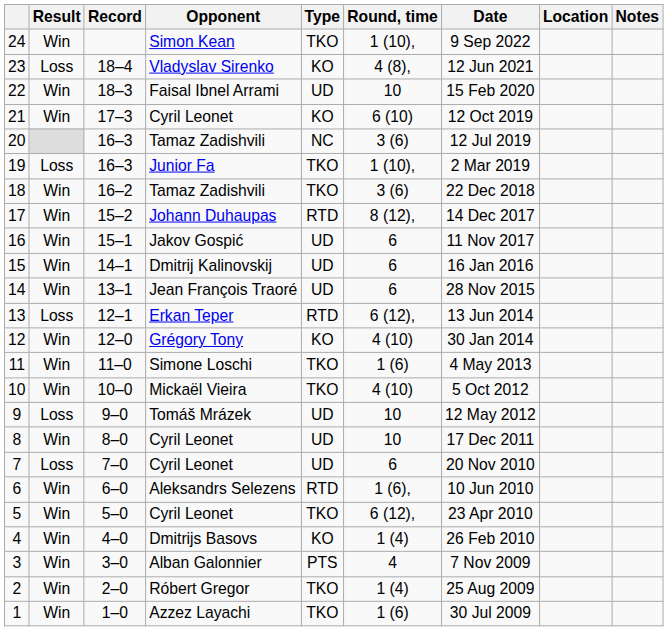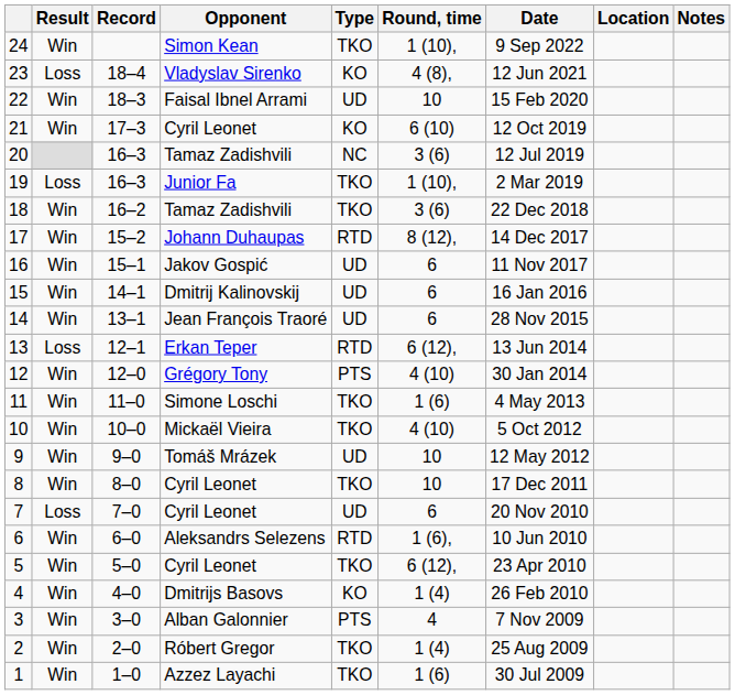 <table class="wikitable" style="text-align:center">
 <tr>
 <th></th>
 <th>Result</th>
 <th>Record</th>
 <th>Opponent</th>
 <th>Type</th>
 <th>Round, time</th>
 <th>Date</th>
 <th>Location</th>
 <th>Notes</th>
 </tr>
 <tr>
 <td>24</td>
 <td>Win</td>
 <td></td>
 <td style="text-align:left;"> <a href='#'>Simon Kean</a></td>
 <td>TKO</td>
 <td>1 (10), </td>
 <td>9 Sep 2022</td>
 <td style="text-align:left"> </td>
 <td style="text-align:left"></td>
 </tr>
 <tr>
 <td>23</td>
 <td>Loss</td>
 <td>18–4 </td>
 <td style="text-align:left;"> <a href='#'>Vladyslav Sirenko</a></td>
 <td>KO</td>
 <td>4 (8), </td>
 <td>12 Jun 2021</td>
 <td style="text-align:left"> </td>
 <td></td>
 </tr>
 <tr>
 <td>22</td>
 <td>Win</td>
 <td>18–3 </td>
 <td style="text-align:left;"> Faisal Ibnel Arrami</td>
 <td>UD</td>
 <td>10</td>
 <td>15 Feb 2020</td>
 <td style="text-align:left"> </td>
 <td style="text-align:left"></td>
 </tr>
 <tr>
 <td>21</td>
 <td>Win</td>
 <td>17–3 </td>
 <td style="text-align:left;"> Cyril Leonet</td>
 <td>KO</td>
 <td>6 (10)</td>
 <td>12 Oct 2019</td>
 <td style="text-align:left"> </td>
 <td style="text-align:left"></td>
 </tr>
 <tr>
 <td>20</td>
 <td style="background: #DDD"></td>
 <td>16–3 </td>
 <td style="text-align:left;"> Tamaz Zadishvili</td>
 <td>NC</td>
 <td>3 (6)</td>
 <td>12 Jul 2019</td>
 <td style="text-align:left"> </td>
 <td style="text-align:left"></td>
 </tr>
 <tr>
 <td>19</td>
 <td>Loss</td>
 <td>16–3</td>
 <td style="text-align:left;"> <a href='#'>Junior Fa</a></td>
 <td>TKO</td>
 <td>1 (10), </td>
 <td>2 Mar 2019</td>
 <td style="text-align:left"> </td>
 <td style="text-align:left"></td>
 </tr>
 <tr>
 <td>18</td>
 <td>Win</td>
 <td>16–2</td>
 <td style="text-align:left;"> Tamaz Zadishvili</td>
 <td>TKO</td>
 <td>3 (6)</td>
 <td>22 Dec 2018</td>
 <td style="text-align:left"> </td>
 <td></td>
 </tr>
 <tr>
 <td>17</td>
 <td>Win</td>
 <td>15–2</td>
 <td style="text-align:left;"> <a href='#'>Johann Duhaupas</a></td>
 <td>RTD</td>
 <td>8 (12), </td>
 <td>14 Dec 2017</td>
 <td style="text-align:left"> </td>
 <td style="text-align:left"></td>
 </tr>
 <tr>
 <td>16</td>
 <td>Win</td>
 <td>15–1</td>
 <td style="text-align:left;"> Jakov Gospić</td>
 <td>UD</td>
 <td>6</td>
 <td>11 Nov 2017</td>
 <td style="text-align:left"> </td>
 <td></td>
 </tr>
 <tr>
 <td>15</td>
 <td>Win</td>
 <td>14–1</td>
 <td style="text-align:left;"> Dmitrij Kalinovskij</td>
 <td>UD</td>
 <td>6</td>
 <td>16 Jan 2016</td>
 <td style="text-align:left"> </td>
 <td></td>
 </tr>
 <tr>
 <td>14</td>
 <td>Win</td>
 <td>13–1</td>
 <td style="text-align:left;"> Jean François Traoré</td>
 <td>UD</td>
 <td>6</td>
 <td>28 Nov 2015</td>
 <td style="text-align:left"> </td>
 <td></td>
 </tr>
 <tr>
 <td>13</td>
 <td>Loss</td>
 <td>12–1</td>
 <td style="text-align:left;"> <a href='#'>Erkan Teper</a></td>
 <td>RTD</td>
 <td>6 (12), </td>
 <td>13 Jun 2014</td>
 <td style="text-align:left"> </td>
 <td style="text-align:left"></td>
 </tr>
 <tr>
 <td>12</td>
 <td>Win</td>
 <td>12–0</td>
 <td style="text-align:left;"> <a href='#'>Grégory Tony</a></td>
-<td>KO</td>
+<td>PTS</td>
 <td>4 (10)</td>
 <td>30 Jan 2014</td>
 <td style="text-align:left"> </td>
 <td style="text-align:left"></td>
 </tr>
 <tr>
 <td>11</td>
 <td>Win</td>
 <td>11–0</td>
 <td style="text-align:left;"> Simone Loschi</td>
 <td>TKO</td>
 <td>1 (6)</td>
 <td>4 May 2013</td>
 <td style="text-align:left"> </td>
 <td></td>
 </tr>
 <tr>
 <td>10</td>
 <td>Win</td>
 <td>10–0</td>
 <td style="text-align:left;"> Mickaël Vieira</td>
 <td>TKO</td>
 <td>4 (10)</td>
 <td>5 Oct 2012</td>
 <td style="text-align:left"> </td>
 <td style="text-align:left"></td>
 </tr>
 <tr>
 <td>9</td>
-<td>Loss</td>
+<td>Win</td>
 <td>9–0</td>
 <td style="text-align:left;"> Tomáš Mrázek</td>
 <td>UD</td>
 <td>10</td>
 <td>12 May 2012</td>
 <td style="text-align:left"> </td>
 <td></td>
 </tr>
 <tr>
 <td>8</td>
 <td>Win</td>
 <td>8–0</td>
 <td style="text-align:left;"> Cyril Leonet</td>
-<td>UD</td>
+<td>TKO</td>
 <td>10</td>
 <td>17 Dec 2011</td>
 <td style="text-align:left"> </td>
 <td style="text-align:left"></td>
 </tr>
 <tr>
 <td>7</td>
 <td>Loss</td>
 <td>7–0</td>
 <td style="text-align:left;"> Cyril Leonet</td>
 <td>UD</td>
 <td>6</td>
 <td>20 Nov 2010</td>
 <td style="text-align:left"> </td>
 <td style="text-align:left"></td>
 </tr>
 <tr>
 <td>6</td>
 <td>Win</td>
 <td>6–0</td>
 <td style="text-align:left;"> Aleksandrs Selezens</td>
 <td>RTD</td>
 <td>1 (6), </td>
 <td>10 Jun 2010</td>
 <td style="text-align:left"> </td>
 <td></td>
 </tr>
 <tr>
 <td>5</td>
 <td>Win</td>
 <td>5–0</td>
 <td style="text-align:left;"> Cyril Leonet</td>
 <td>TKO</td>
 <td>6 (12), </td>
 <td>23 Apr 2010</td>
 <td style="text-align:left"> </td>
 <td></td>
 </tr>
 <tr>
 <td>4</td>
 <td>Win</td>
 <td>4–0</td>
 <td style="text-align:left;"> Dmitrijs Basovs</td>
 <td>KO</td>
 <td>1 (4)</td>
 <td>26 Feb 2010</td>
 <td style="text-align:left"> </td>
 <td></td>
 </tr>
 <tr>
 <td>3</td>
 <td>Win</td>
 <td>3–0</td>
 <td style="text-align:left;"> Alban Galonnier</td>
 <td>PTS</td>
 <td>4</td>
 <td>7 Nov 2009</td>
 <td style="text-align:left"> </td>
 <td></td>
 </tr>
 <tr>
 <td>2</td>
 <td>Win</td>
 <td>2–0</td>
 <td style="text-align:left;"> Róbert Gregor</td>
 <td>TKO</td>
 <td>1 (4)</td>
 <td>25 Aug 2009</td>
 <td style="text-align:left"> </td>
 <td></td>
 </tr>
 <tr>
 <td>1</td>
 <td>Win</td>
 <td>1–0</td>
 <td style="text-align:left;"> Azzez Layachi</td>
 <td>TKO</td>
 <td>1 (6)</td>
 <td>30 Jul 2009</td>
 <td style="text-align:left"> </td>
 <td></td>
 </tr>
 </table>
